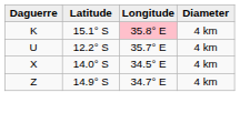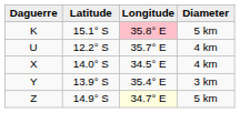 <table class="wikitable">
 <tr>
 <th width="25%" style="background:#eeeeee;">Daguerre</th>
 <th width="25%" style="background:#eeeeee;">Latitude</th>
 <th width="25%" style="background:#eeeeee;">Longitude</th>
 <th width="25%" style="background:#eeeeee;">Diameter</th>
 </tr>
 <tr>
 <td align="center">K</td>
 <td align="center">15.1° S</td>
 <td align="center" style="background: pink;">35.8° E</td>
-<td align="center">4 km</td>
+<td align="center">5 km</td>
 </tr>
 <tr>
 <td align="center">U</td>
 <td align="center">12.2° S</td>
 <td align="center">35.7° E</td>
 <td align="center">4 km</td>
 </tr>
 <tr>
 <td align="center">X</td>
 <td align="center">14.0° S</td>
 <td align="center">34.5° E</td>
 <td align="center">4 km</td>
 </tr>
 <tr>
+<td align="center">Y</td>
+<td align="center">13.9° S</td>
+<td align="center">35.4° E</td>
+<td align="center">3 km</td>
+</tr>
+<tr>
 <td align="center">Z</td>
 <td align="center">14.9° S</td>
-<td align="center">34.7° E</td>
-<td align="center">4 km</td>
+<td align="center" style="background: lightyellow;">34.7° E</td>
+<td align="center">5 km</td>
 </tr>
 </table>
